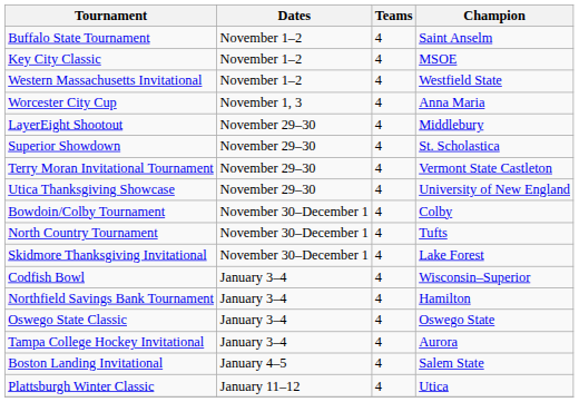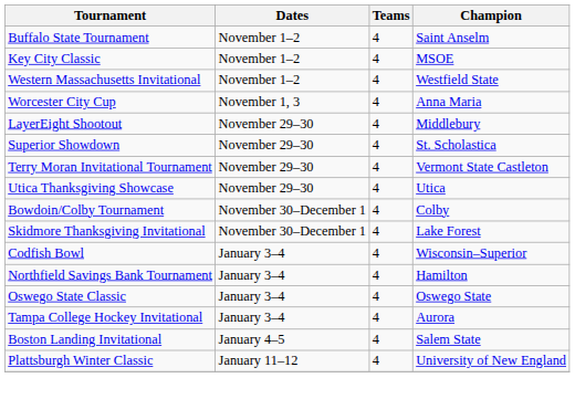 <table class="wikitable">
 <tr>
 <th>Tournament</th>
 <th>Dates</th>
 <th>Teams</th>
 <th>Champion</th>
 </tr>
 <tr>
 <td><a href='#'>Buffalo State Tournament</a></td>
 <td>November 1–2</td>
 <td>4</td>
 <td><a href='#'>Saint Anselm</a></td>
 </tr>
 <tr>
 <td><a href='#'>Key City Classic</a></td>
 <td>November 1–2</td>
 <td>4</td>
 <td><a href='#'>MSOE</a></td>
 </tr>
 <tr>
 <td><a href='#'>Western Massachusetts Invitational</a></td>
 <td>November 1–2</td>
 <td>4</td>
 <td><a href='#'>Westfield State</a></td>
 </tr>
 <tr>
 <td><a href='#'>Worcester City Cup</a></td>
 <td>November 1, 3</td>
 <td>4</td>
 <td><a href='#'>Anna Maria</a></td>
 </tr>
 <tr>
 <td><a href='#'>LayerEight Shootout</a></td>
 <td>November 29–30</td>
 <td>4</td>
 <td><a href='#'>Middlebury</a></td>
 </tr>
 <tr>
 <td><a href='#'>Superior Showdown</a></td>
 <td>November 29–30</td>
 <td>4</td>
 <td><a href='#'>St. Scholastica</a></td>
 </tr>
 <tr>
 <td><a href='#'>Terry Moran Invitational Tournament</a></td>
 <td>November 29–30</td>
 <td>4</td>
 <td><a href='#'>Vermont State Castleton</a></td>
 </tr>
 <tr>
 <td><a href='#'>Utica Thanksgiving Showcase</a></td>
 <td>November 29–30</td>
 <td>4</td>
-<td><a href='#'>University of New England</a></td>
+<td><a href='#'>Utica</a></td>
 </tr>
 <tr>
 <td><a href='#'>Bowdoin/Colby Tournament</a></td>
 <td>November 30–December 1</td>
 <td>4</td>
 <td><a href='#'>Colby</a></td>
-</tr>
-<tr>
-<td><a href='#'>North Country Tournament</a></td>
-<td>November 30–December 1</td>
-<td>4</td>
-<td><a href='#'>Tufts</a></td>
 </tr>
 <tr>
 <td><a href='#'>Skidmore Thanksgiving Invitational</a></td>
 <td>November 30–December 1</td>
 <td>4</td>
 <td><a href='#'>Lake Forest</a></td>
 </tr>
 <tr>
 <td><a href='#'>Codfish Bowl</a></td>
 <td>January 3–4</td>
 <td>4</td>
 <td><a href='#'>Wisconsin–Superior</a></td>
 </tr>
 <tr>
 <td><a href='#'>Northfield Savings Bank Tournament</a></td>
 <td>January 3–4</td>
 <td>4</td>
 <td><a href='#'>Hamilton</a></td>
 </tr>
 <tr>
 <td><a href='#'>Oswego State Classic</a></td>
 <td>January 3–4</td>
 <td>4</td>
 <td><a href='#'>Oswego State</a></td>
 </tr>
 <tr>
 <td><a href='#'>Tampa College Hockey Invitational</a></td>
 <td>January 3–4</td>
 <td>4</td>
 <td><a href='#'>Aurora</a></td>
 </tr>
 <tr>
 <td><a href='#'>Boston Landing Invitational</a></td>
 <td>January 4–5</td>
 <td>4</td>
 <td><a href='#'>Salem State</a></td>
 </tr>
 <tr>
 <td><a href='#'>Plattsburgh Winter Classic</a></td>
 <td>January 11–12</td>
 <td>4</td>
-<td><a href='#'>Utica</a></td>
+<td><a href='#'>University of New England</a></td>
 </tr>
 <tr>
 </tr>
 </table>
